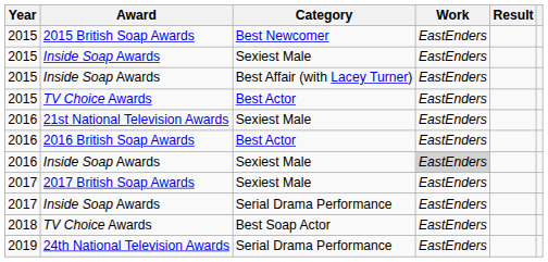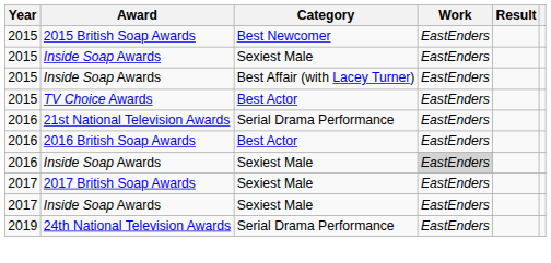 <table class="wikitable sortable">
 <tr>
 <th>Year</th>
 <th>Award</th>
 <th>Category</th>
 <th>Work</th>
 <th>Result</th>
 <th scope=col class=unsortable></th>
 </tr>
 <tr>
 <td>2015</td>
 <td><a href='#'>2015 British Soap Awards</a></td>
 <td><a href='#'>Best Newcomer</a></td>
 <td><em>EastEnders</em></td>
 <td></td>
 <td align="center"></td>
 </tr>
 <tr>
 <td>2015</td>
 <td><a href='#'><em>Inside Soap</em> Awards</a></td>
 <td>Sexiest Male</td>
 <td><em>EastEnders</em></td>
 <td></td>
 <td align="center"></td>
 </tr>
 <tr>
 <td>2015</td>
 <td><em>Inside Soap</em> Awards</td>
 <td>Best Affair (with <a href='#'>Lacey Turner</a>)</td>
 <td><em>EastEnders</em></td>
 <td></td>
 <td align="center"></td>
 </tr>
 <tr>
 <td>2015</td>
 <td><a href='#'><em>TV Choice</em> Awards</a></td>
 <td><a href='#'>Best Actor</a></td>
 <td><em>EastEnders</em></td>
 <td></td>
 <td align="center"></td>
 </tr>
 <tr>
 <td>2016</td>
 <td><a href='#'>21st National Television Awards</a></td>
-<td>Sexiest Male</td>
+<td>Serial Drama Performance</td>
 <td><em>EastEnders</em></td>
 <td></td>
 <td align="center"></td>
 </tr>
 <tr>
 <td>2016</td>
 <td><a href='#'>2016 British Soap Awards</a></td>
 <td><a href='#'>Best Actor</a></td>
 <td><em>EastEnders</em></td>
 <td></td>
 <td align="center"></td>
 </tr>
 <tr>
 <td>2016</td>
 <td><em>Inside Soap</em> Awards</td>
 <td>Sexiest Male</td>
 <td style="background: lightgrey;"><em>EastEnders</em></td>
 <td></td>
 <td align="center"></td>
 </tr>
 <tr>
 <td>2017</td>
 <td><a href='#'>2017 British Soap Awards</a></td>
 <td>Sexiest Male</td>
 <td><em>EastEnders</em></td>
 <td></td>
 <td align="center"></td>
 </tr>
 <tr>
 <td>2017</td>
 <td><em>Inside Soap</em> Awards</td>
-<td>Serial Drama Performance</td>
-<td><em>EastEnders</em></td>
-<td></td>
-<td align="center"></td>
-</tr>
-<tr>
-<td>2018</td>
-<td><em>TV Choice</em> Awards</td>
-<td>Best Soap Actor</td>
+<td>Sexiest Male</td>
 <td><em>EastEnders</em></td>
 <td></td>
 <td align="center"></td>
 </tr>
 <tr>
 <td>2019</td>
 <td><a href='#'>24th National Television Awards</a></td>
 <td>Serial Drama Performance</td>
 <td><em>EastEnders</em></td>
 <td></td>
 <td align="center"></td>
 </tr>
 </table>
